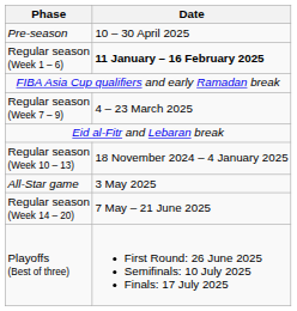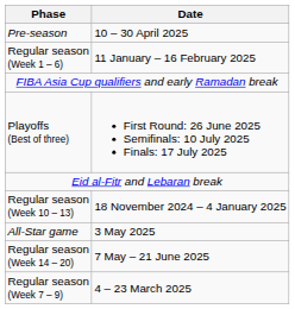 <table class="wikitable">
 <tr>
 <th>Phase</th>
 <th>Date</th>
 </tr>
 <tr>
 <td><em>Pre-season</em></td>
 <td>10 – 30 April 2025</td>
 </tr>
 <tr>
 <td>Regular season<br><small>(Week 1 – 6)</small></td>
-<td><strong>11 January – 16 February 2025</strong></td>
+<td>11 January – 16 February 2025</td>
 </tr>
 <tr>
 <td colspan="2" style="text-align: center"><em><a href='#'>FIBA Asia Cup qualifiers</a> and early <a href='#'>Ramadan</a> break</em></td>
 </tr>
 <tr>
-<td>Regular season<br><small>(Week 7 – 9)</small></td>
-<td>4 – 23 March 2025</td>
+<td>Playoffs<br><small>(Best of three)</small></td>
+<td><br><ul><li>First Round: 26 June 2025</li><li>Semifinals: 10 July 2025</li><li>Finals: 17 July 2025</li></ul></td>
 </tr>
 <tr>
 <td colspan="2" style="text-align: center"><em><a href='#'>Eid al-Fitr</a> and <a href='#'>Lebaran</a> break</em></td>
 </tr>
 <tr>
 <td>Regular season<br><small>(Week 10 – 13)</small></td>
 <td>18 November 2024 – 4 January 2025</td>
 </tr>
 <tr>
 <td><em>All-Star game</em></td>
 <td>3 May 2025</td>
 </tr>
 <tr>
 <td>Regular season<br><small>(Week 14 – 20)</small></td>
 <td>7 May – 21 June 2025</td>
 </tr>
 <tr>
-<td>Playoffs<br><small>(Best of three)</small></td>
-<td><br><ul><li>First Round: 26 June 2025</li><li>Semifinals: 10 July 2025</li><li>Finals: 17 July 2025</li></ul></td>
+<td>Regular season<br><small>(Week 7 – 9)</small></td>
+<td>4 – 23 March 2025</td>
 </tr>
 </table>
